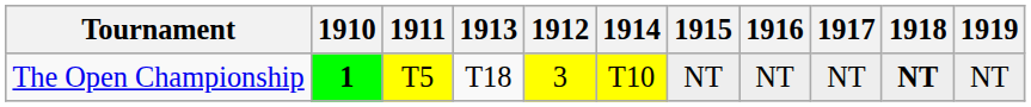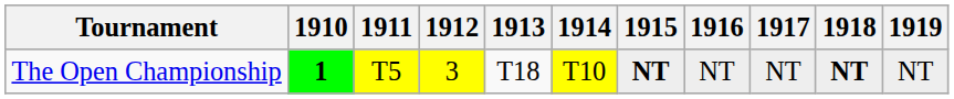 <table class="wikitable" style="font-size:95%;text-align:center;">
 <tr>
 <th>Tournament</th>
 <th>1910</th>
 <th>1911</th>
+<th>1912</th>
 <th>1913</th>
-<th>1912</th>
 <th>1914</th>
 <th>1915</th>
 <th>1916</th>
 <th>1917</th>
 <th>1918</th>
 <th>1919</th>
 </tr>
 <tr>
 <td align=left><a href='#'>The Open Championship</a></td>
 <td style="background:lime;"><strong>1</strong></td>
 <td style="background:yellow;">T5</td>
+<td style="background:yellow;">3</td>
 <td>T18</td>
-<td style="background:yellow;">3</td>
 <td style="background:yellow;">T10</td>
-<td style="background:#eeeeee;">NT</td>
+<td style="background:#eeeeee;"><strong>NT</strong></td>
 <td style="background:#eeeeee;">NT</td>
 <td style="background:#eeeeee;">NT</td>
 <td style="background:#eeeeee;"><strong>NT</strong></td>
 <td style="background:#eeeeee;">NT</td>
 </tr>
 </table>
